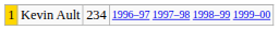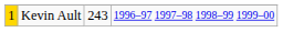 <table class="wikitable">
 <tr>
 </tr>
 <tr>
 <td style="background: gold;">1</td>
 <td>Kevin Ault</td>
-<td>234</td>
+<td>243</td>
 <td style="font-size:80%;"><a href='#'>1996–97</a> <a href='#'>1997–98</a> <a href='#'>1998–99</a> <a href='#'>1999–00</a></td>
 </tr>
 </table>
